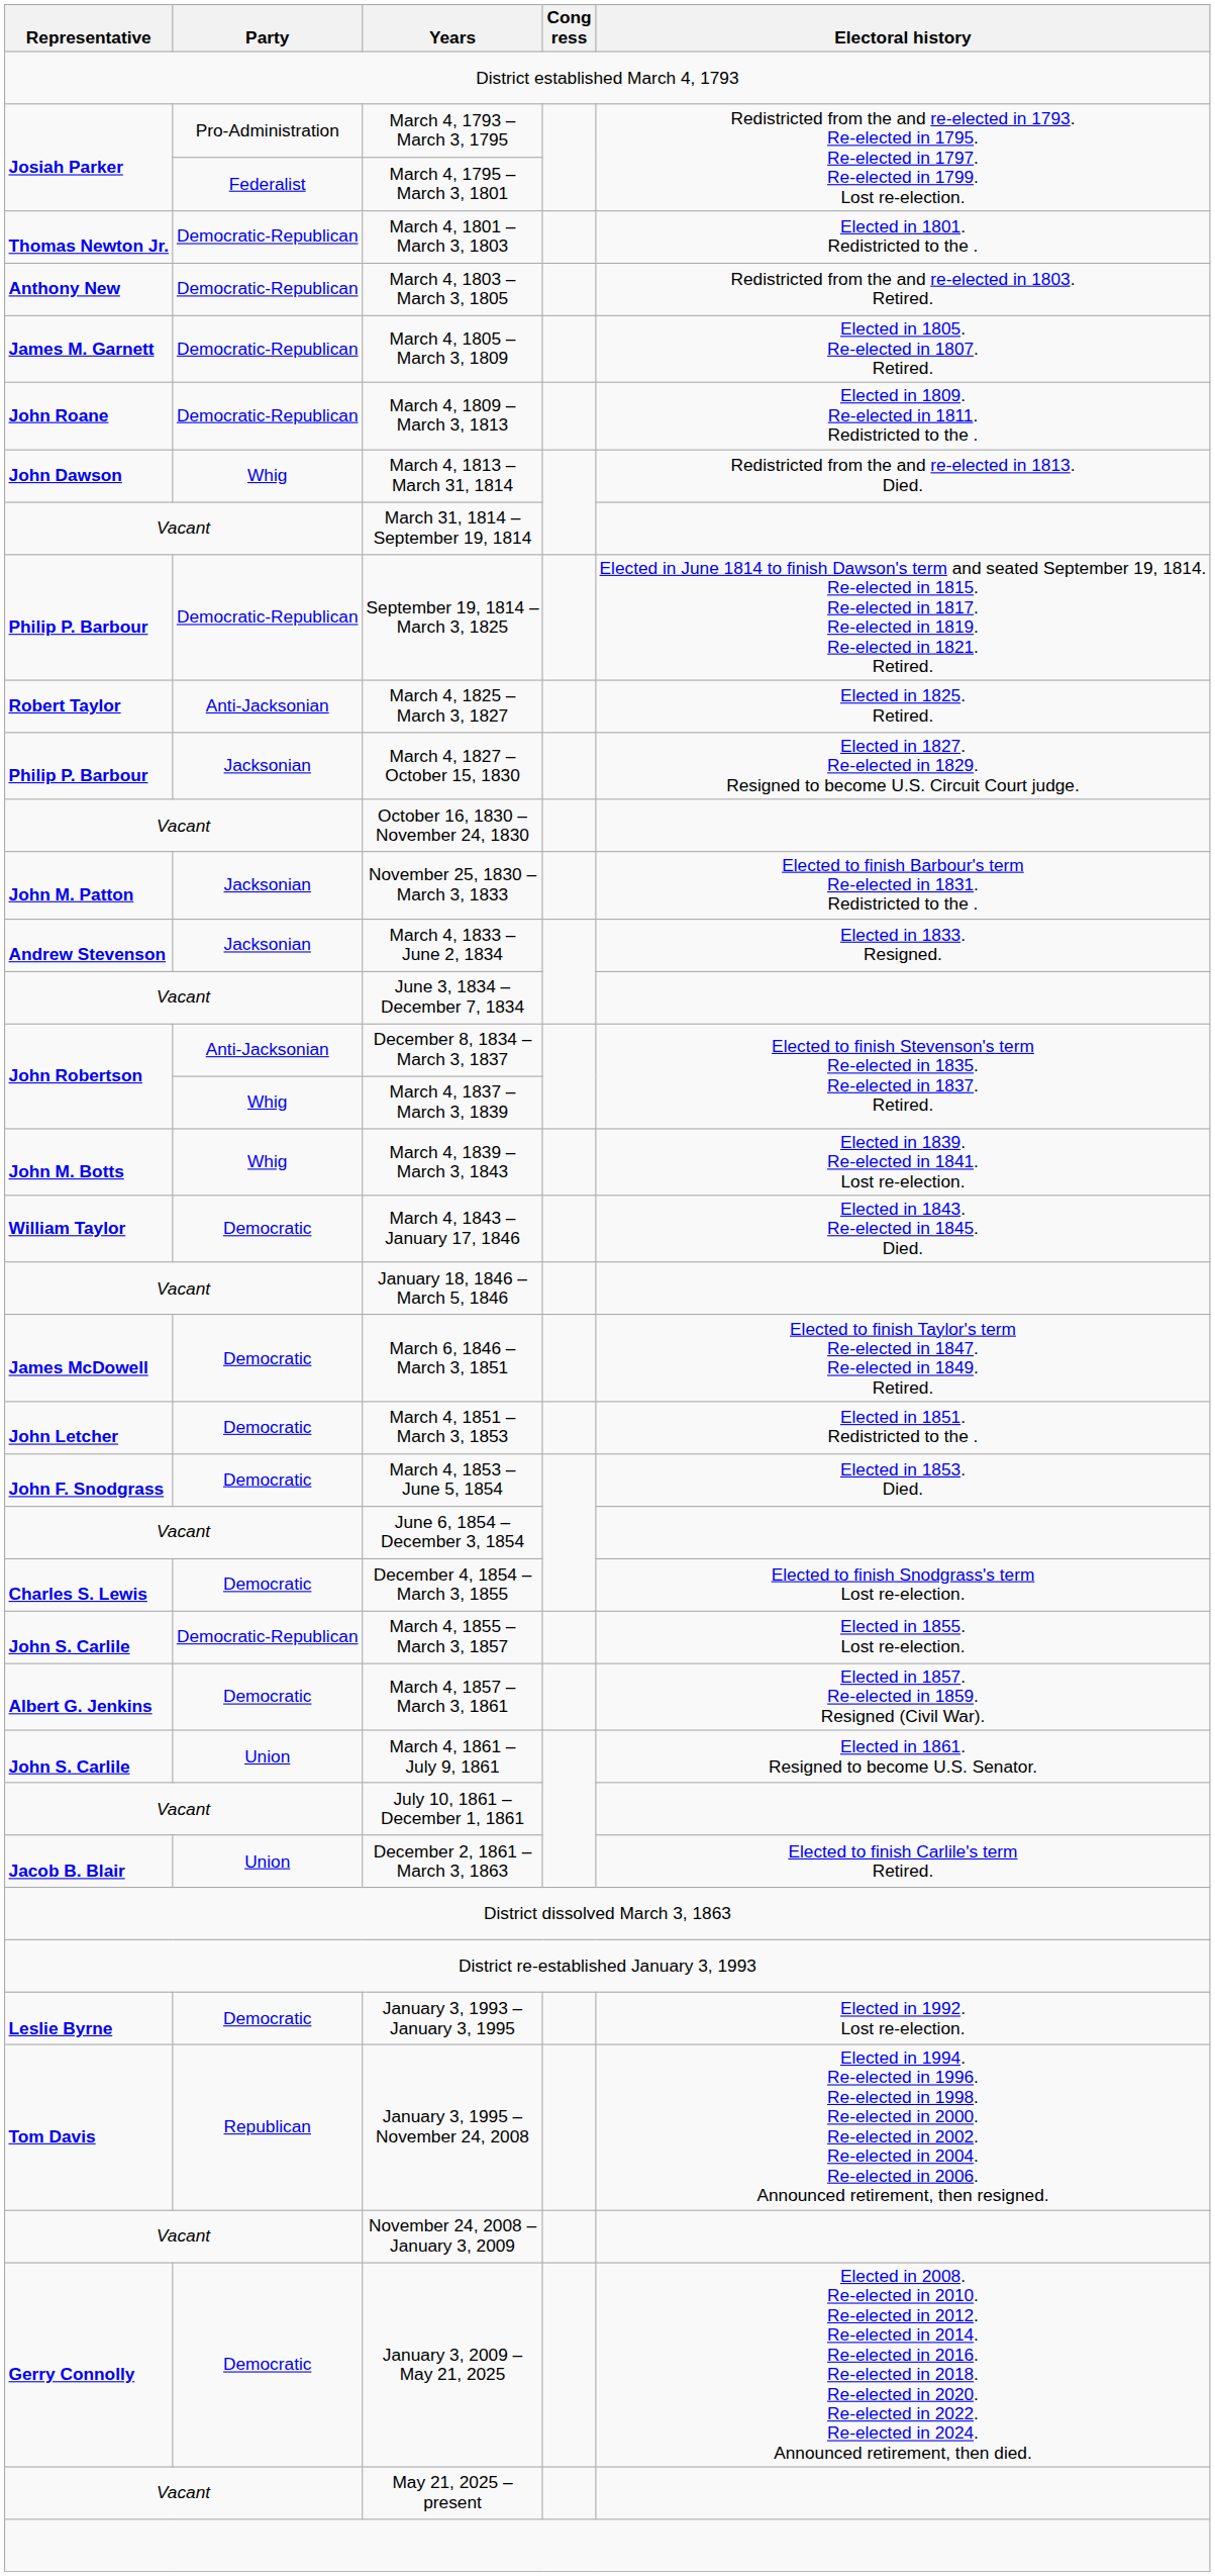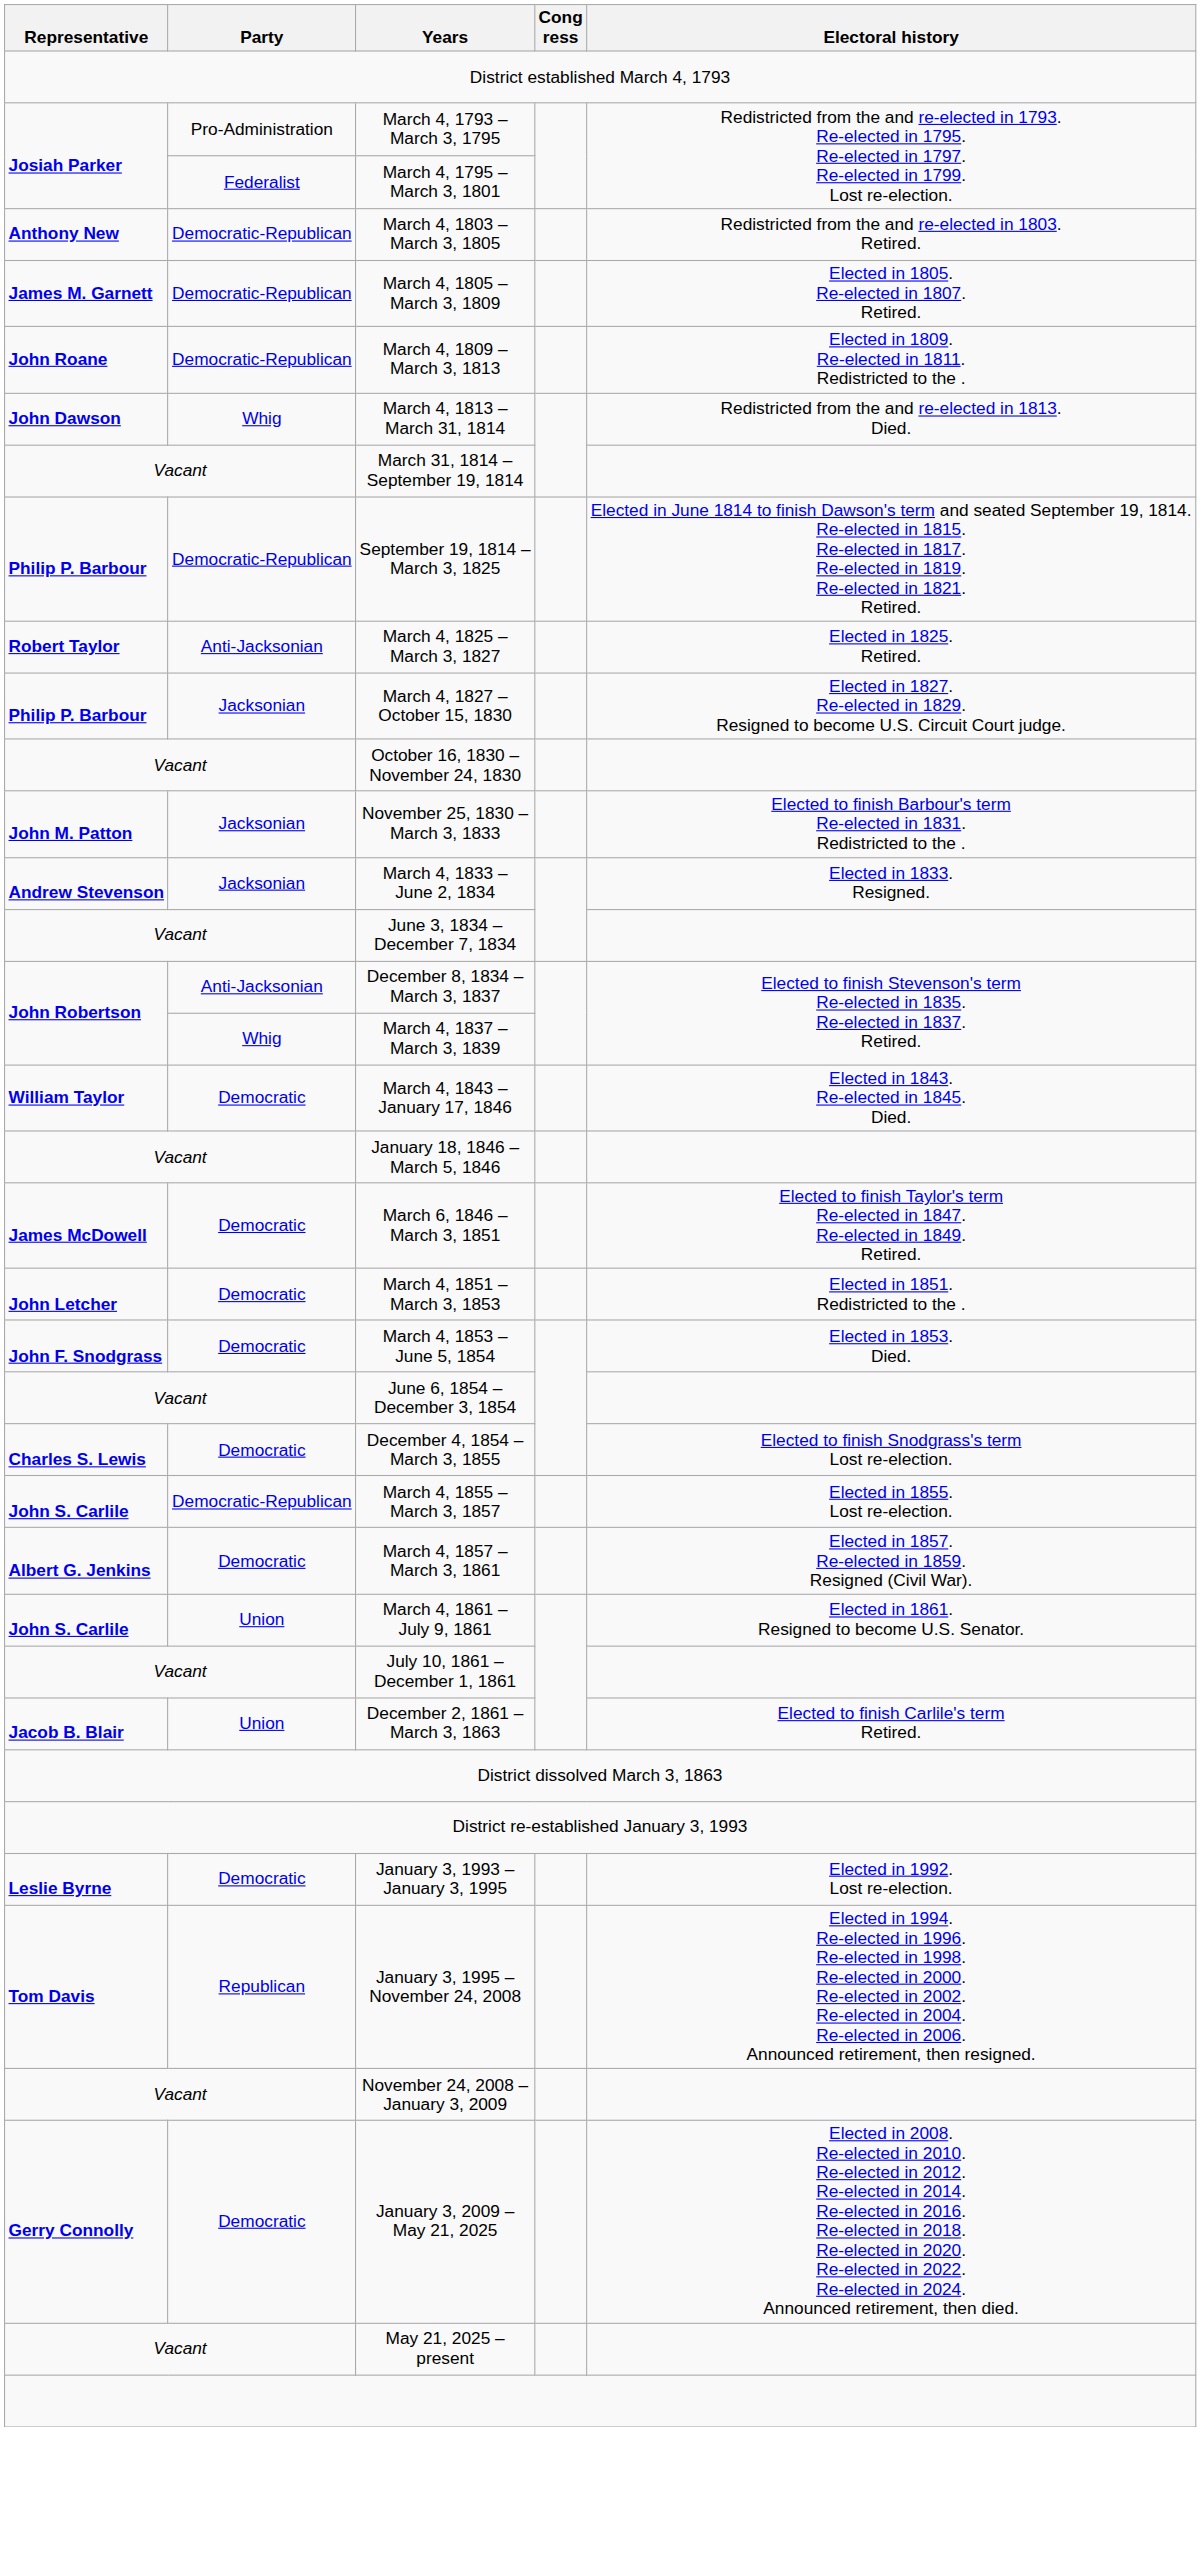 <table class=wikitable style="text-align:center">
 <tr valign=bottom>
 <th>Representative</th>
 <th>Party</th>
 <th>Years</th>
 <th>Cong<br>ress</th>
 <th>Electoral history</th>
 </tr>
 <tr style="height:3em">
 <td colspan=5>District established March 4, 1793</td>
 </tr>
 <tr style="height:3em">
 <td align=left rowspan=2><br><strong><a href='#'>Josiah Parker</a></strong><br></td>
 <td>Pro-Administration</td>
 <td nowrap>March 4, 1793 –<br>March 3, 1795</td>
 <td rowspan=2></td>
 <td rowspan=2>Redistricted from the  and <a href='#'>re-elected in 1793</a>.<br><a href='#'>Re-elected in 1795</a>.<br><a href='#'>Re-elected in 1797</a>.<br><a href='#'>Re-elected in 1799</a>.<br>Lost re-election.</td>
 </tr>
 <tr style="height:3em">
 <td><a href='#'>Federalist</a></td>
 <td nowrap>March 4, 1795 –<br>March 3, 1801</td>
-</tr>
-<tr style="height:3em">
-<td align=left><br><strong><a href='#'>Thomas Newton Jr.</a></strong><br></td>
-<td><a href='#'>Democratic-Republican</a></td>
-<td nowrap>March 4, 1801 –<br>March 3, 1803</td>
-<td></td>
-<td><a href='#'>Elected in 1801</a>.<br>Redistricted to the .</td>
 </tr>
 <tr style="height:3em">
 <td align=left><strong><a href='#'>Anthony New</a></strong><br></td>
 <td><a href='#'>Democratic-Republican</a></td>
 <td nowrap>March 4, 1803 –<br>March 3, 1805</td>
 <td></td>
 <td>Redistricted from the  and <a href='#'>re-elected in 1803</a>.<br>Retired.</td>
 </tr>
 <tr style="height:3em">
 <td align=left><strong><a href='#'>James M. Garnett</a></strong><br></td>
 <td><a href='#'>Democratic-Republican</a></td>
 <td nowrap>March 4, 1805 –<br>March 3, 1809</td>
 <td></td>
 <td><a href='#'>Elected in 1805</a>.<br><a href='#'>Re-elected in 1807</a>.<br>Retired.</td>
 </tr>
 <tr style="height:3em">
 <td align=left><strong><a href='#'>John Roane</a></strong><br></td>
 <td><a href='#'>Democratic-Republican</a></td>
 <td nowrap>March 4, 1809 –<br>March 3, 1813</td>
 <td></td>
 <td><a href='#'>Elected in 1809</a>.<br><a href='#'>Re-elected in 1811</a>.<br>Redistricted to the .</td>
 </tr>
 <tr style="height:3em">
 <td align=left><strong><a href='#'>John Dawson</a></strong></td>
 <td><a href='#'>Whig</a></td>
 <td nowrap>March 4, 1813 –<br>March 31, 1814</td>
 <td rowspan=2></td>
 <td>Redistricted from the  and <a href='#'>re-elected in 1813</a>.<br>Died.</td>
 </tr>
 <tr style="height:3em">
 <td colspan=2><em>Vacant</em></td>
 <td nowrap>March 31, 1814 –<br>September 19, 1814</td>
 <td></td>
 </tr>
 <tr style="height:3em">
 <td align=left><br><strong><a href='#'>Philip P. Barbour</a></strong><br></td>
 <td><a href='#'>Democratic-Republican</a></td>
 <td nowrap>September 19, 1814 –<br>March 3, 1825</td>
 <td></td>
 <td><a href='#'>Elected in June 1814 to finish Dawson's term</a> and seated September 19, 1814.<br><a href='#'>Re-elected in 1815</a>.<br><a href='#'>Re-elected in 1817</a>.<br><a href='#'>Re-elected in 1819</a>.<br><a href='#'>Re-elected in 1821</a>.<br>Retired.</td>
 </tr>
 <tr style="height:3em">
 <td align=left><strong><a href='#'>Robert Taylor</a></strong><br></td>
 <td><a href='#'>Anti-Jacksonian</a></td>
 <td nowrap>March 4, 1825 –<br>March 3, 1827</td>
 <td></td>
 <td><a href='#'>Elected in 1825</a>.<br>Retired.</td>
 </tr>
 <tr style="height:3em">
 <td align=left><br><strong><a href='#'>Philip P. Barbour</a></strong><br></td>
 <td><a href='#'>Jacksonian</a></td>
 <td nowrap>March 4, 1827 –<br>October 15, 1830</td>
 <td></td>
 <td><a href='#'>Elected in 1827</a>.<br><a href='#'>Re-elected in 1829</a>.<br>Resigned to become U.S. Circuit Court judge.</td>
 </tr>
 <tr style="height:3em">
 <td colspan=2><em>Vacant</em></td>
 <td nowrap>October 16, 1830 –<br>November 24, 1830</td>
 <td></td>
 <td></td>
 </tr>
 <tr style="height:3em">
 <td align=left><br><strong><a href='#'>John M. Patton</a></strong><br></td>
 <td><a href='#'>Jacksonian</a></td>
 <td nowrap>November 25, 1830 –<br>March 3, 1833</td>
 <td></td>
 <td><a href='#'>Elected to finish Barbour's term</a><br><a href='#'>Re-elected in 1831</a>.<br>Redistricted to the .</td>
 </tr>
 <tr style="height:3em">
 <td align=left><br><strong><a href='#'>Andrew Stevenson</a></strong><br></td>
 <td><a href='#'>Jacksonian</a></td>
 <td nowrap>March 4, 1833 –<br>June 2, 1834</td>
 <td rowspan=2></td>
 <td><a href='#'>Elected in 1833</a>.<br>Resigned.</td>
 </tr>
 <tr style="height:3em">
 <td colspan=2><em>Vacant</em></td>
 <td nowrap>June 3, 1834 –<br>December 7, 1834</td>
 <td></td>
 </tr>
 <tr style="height:3em">
 <td align=left rowspan=2><strong><a href='#'>John Robertson</a></strong><br></td>
 <td><a href='#'>Anti-Jacksonian</a></td>
 <td nowrap>December 8, 1834 –<br>March 3, 1837</td>
 <td rowspan=2></td>
 <td rowspan=2><a href='#'>Elected to finish Stevenson's term</a><br><a href='#'>Re-elected in 1835</a>.<br><a href='#'>Re-elected in 1837</a>.<br>Retired.</td>
 </tr>
 <tr style="height:3em">
 <td><a href='#'>Whig</a></td>
 <td nowrap>March 4, 1837 –<br>March 3, 1839</td>
-</tr>
-<tr style="height:3em">
-<td align=left><br><strong><a href='#'>John M. Botts</a></strong><br></td>
-<td><a href='#'>Whig</a></td>
-<td nowrap>March 4, 1839 –<br>March 3, 1843</td>
-<td></td>
-<td><a href='#'>Elected in 1839</a>.<br><a href='#'>Re-elected in 1841</a>.<br>Lost re-election.</td>
 </tr>
 <tr style="height:3em">
 <td align=left><strong><a href='#'>William Taylor</a></strong><br></td>
 <td><a href='#'>Democratic</a></td>
 <td nowrap>March 4, 1843 –<br>January 17, 1846</td>
 <td></td>
 <td><a href='#'>Elected in 1843</a>.<br><a href='#'>Re-elected in 1845</a>.<br>Died.</td>
 </tr>
 <tr style="height:3em">
 <td colspan=2><em>Vacant</em></td>
 <td nowrap>January 18, 1846 –<br>March 5, 1846</td>
 <td></td>
 <td></td>
 </tr>
 <tr style="height:3em">
 <td align=left><br><strong><a href='#'>James McDowell</a></strong><br></td>
 <td><a href='#'>Democratic</a></td>
 <td nowrap>March 6, 1846 –<br>March 3, 1851</td>
 <td></td>
 <td><a href='#'>Elected to finish Taylor's term</a><br><a href='#'>Re-elected in 1847</a>.<br><a href='#'>Re-elected in 1849</a>.<br>Retired.</td>
 </tr>
 <tr style="height:3em">
 <td align=left><br><strong><a href='#'>John Letcher</a></strong><br></td>
 <td><a href='#'>Democratic</a></td>
 <td nowrap>March 4, 1851 –<br>March 3, 1853</td>
 <td></td>
 <td><a href='#'>Elected in 1851</a>.<br>Redistricted to the .</td>
 </tr>
 <tr style="height:3em">
 <td align=left><br> <strong><a href='#'>John F. Snodgrass</a></strong><br></td>
 <td><a href='#'>Democratic</a></td>
 <td nowrap>March 4, 1853 –<br>June 5, 1854</td>
 <td rowspan=3></td>
 <td><a href='#'>Elected in 1853</a>.<br>Died.</td>
 </tr>
 <tr style="height:3em">
 <td colspan=2><em>Vacant</em></td>
 <td nowrap>June 6, 1854 –<br>December 3, 1854</td>
 <td></td>
 </tr>
 <tr style="height:3em">
 <td align=left><br><strong><a href='#'>Charles S. Lewis</a></strong><br></td>
 <td><a href='#'>Democratic</a></td>
 <td nowrap>December 4, 1854 –<br>March 3, 1855</td>
 <td><a href='#'>Elected to finish Snodgrass's term</a><br>Lost re-election.</td>
 </tr>
 <tr style="height:3em">
 <td align=left><br><strong><a href='#'>John S. Carlile</a></strong><br></td>
 <td><a href='#'>Democratic-Republican</a></td>
 <td nowrap>March 4, 1855 –<br>March 3, 1857</td>
 <td></td>
 <td><a href='#'>Elected in 1855</a>.<br>Lost re-election.</td>
 </tr>
 <tr style="height:3em">
 <td align=left><br><strong><a href='#'>Albert G. Jenkins</a></strong><br></td>
 <td><a href='#'>Democratic</a></td>
 <td nowrap>March 4, 1857 –<br>March 3, 1861</td>
 <td></td>
 <td><a href='#'>Elected in 1857</a>.<br><a href='#'>Re-elected in 1859</a>.<br>Resigned (Civil War).</td>
 </tr>
 <tr style="height:3em">
 <td align=left><br><strong><a href='#'>John S. Carlile</a></strong><br></td>
 <td><a href='#'>Union</a></td>
 <td nowrap>March 4, 1861 –<br>July 9, 1861</td>
 <td rowspan=3></td>
 <td><a href='#'>Elected in 1861</a>.<br>Resigned to become U.S. Senator.</td>
 </tr>
 <tr style="height:3em">
 <td colspan=2><em>Vacant</em></td>
 <td nowrap>July 10, 1861 –<br>December 1, 1861</td>
 <td></td>
 </tr>
 <tr style="height:3em">
 <td align=left><br><strong><a href='#'>Jacob B. Blair</a></strong><br></td>
 <td><a href='#'>Union</a></td>
 <td nowrap>December 2, 1861 –<br>March 3, 1863</td>
 <td><a href='#'>Elected to finish Carlile's term</a><br>Retired.</td>
 </tr>
 <tr style="height:3em">
 <td colspan=5>District dissolved March 3, 1863</td>
 </tr>
 <tr style="height:3em">
 <td colspan=5>District re-established January 3, 1993</td>
 </tr>
 <tr style="height:3em">
 <td align=left><br><strong><a href='#'>Leslie Byrne</a></strong><br></td>
 <td><a href='#'>Democratic</a></td>
 <td nowrap>January 3, 1993 –<br>January 3, 1995</td>
 <td></td>
 <td><a href='#'>Elected in 1992</a>.<br>Lost re-election.</td>
 </tr>
 <tr style="height:3em">
 <td align=left><br><strong><a href='#'>Tom Davis</a></strong><br></td>
 <td><a href='#'>Republican</a></td>
 <td nowrap>January 3, 1995 –<br>November 24, 2008</td>
 <td></td>
 <td><a href='#'>Elected in 1994</a>.<br><a href='#'>Re-elected in 1996</a>.<br><a href='#'>Re-elected in 1998</a>.<br><a href='#'>Re-elected in 2000</a>.<br><a href='#'>Re-elected in 2002</a>.<br><a href='#'>Re-elected in 2004</a>.<br><a href='#'>Re-elected in 2006</a>.<br>Announced retirement, then resigned.</td>
 </tr>
 <tr style="height:3em">
 <td colspan=2><em>Vacant</em></td>
 <td nowrap>November 24, 2008 –<br>January 3, 2009</td>
 <td></td>
 <td></td>
 </tr>
 <tr style="height:3em">
 <td align=left><br><strong><a href='#'>Gerry Connolly</a></strong><br></td>
 <td><a href='#'>Democratic</a></td>
 <td nowrap>January 3, 2009 –<br>May 21, 2025</td>
 <td></td>
 <td><a href='#'>Elected in 2008</a>.<br><a href='#'>Re-elected in 2010</a>.<br><a href='#'>Re-elected in 2012</a>.<br><a href='#'>Re-elected in 2014</a>.<br><a href='#'>Re-elected in 2016</a>.<br><a href='#'>Re-elected in 2018</a>.<br><a href='#'>Re-elected in 2020</a>.<br><a href='#'>Re-elected in 2022</a>.<br><a href='#'>Re-elected in 2024</a>.<br>Announced retirement, then died.</td>
 </tr>
 <tr style="height:3em">
 <td colspan=2><em>Vacant</em></td>
 <td nowrap>May 21, 2025 –<br>present</td>
 <td></td>
 <td></td>
 </tr>
 <tr style="height:3em">
 </tr>
 </table>
